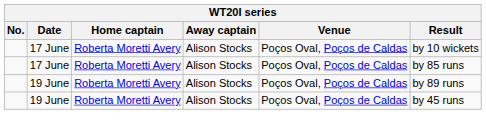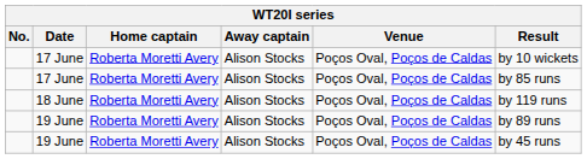 <table class="wikitable">
 <tr>
 <th colspan="6">WT20I series</th>
 </tr>
 <tr>
 <th>No.</th>
 <th>Date</th>
 <th>Home captain</th>
 <th>Away captain</th>
 <th>Venue</th>
 <th>Result</th>
 </tr>
 <tr>
 <td></td>
 <td>17 June</td>
 <td><a href='#'>Roberta Moretti Avery</a></td>
 <td>Alison Stocks</td>
 <td>Poços Oval, <a href='#'>Poços de Caldas</a></td>
 <td> by 10 wickets</td>
 </tr>
 <tr>
 <td></td>
 <td>17 June</td>
 <td><a href='#'>Roberta Moretti Avery</a></td>
 <td>Alison Stocks</td>
 <td>Poços Oval, <a href='#'>Poços de Caldas</a></td>
 <td> by 85 runs</td>
 </tr>
 <tr>
 <td></td>
+<td>18 June</td>
+<td><a href='#'>Roberta Moretti Avery</a></td>
+<td>Alison Stocks</td>
+<td>Poços Oval, <a href='#'>Poços de Caldas</a></td>
+<td> by 119 runs</td>
+</tr>
+<tr>
+<td></td>
 <td>19 June</td>
 <td><a href='#'>Roberta Moretti Avery</a></td>
 <td>Alison Stocks</td>
 <td>Poços Oval, <a href='#'>Poços de Caldas</a></td>
 <td> by 89 runs</td>
 </tr>
 <tr>
 <td></td>
 <td>19 June</td>
 <td><a href='#'>Roberta Moretti Avery</a></td>
 <td>Alison Stocks</td>
 <td>Poços Oval, <a href='#'>Poços de Caldas</a></td>
 <td> by 45 runs</td>
 </tr>
 </table>
